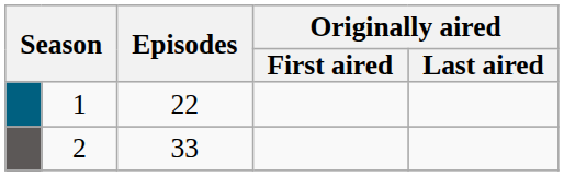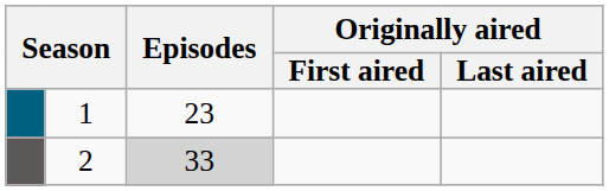 <table class="wikitable" style="text-align:center">
 <tr>
 <th style="padding: 0 8px;" colspan="2" rowspan="2">Season</th>
 <th style="padding: 0 8px;" rowspan="2">Episodes</th>
 <th colspan="2">Originally aired</th>
 </tr>
 <tr>
 <th style="padding: 0 8px;">First aired</th>
 <th style="padding: 0 8px;">Last aired</th>
 </tr>
 <tr>
 <td style="background: #006080;"></td>
 <td>1</td>
-<td>22</td>
+<td>23</td>
 <td style="padding:0 8px"></td>
 <td></td>
 </tr>
 <tr>
 <td style="background: #5C5857;"></td>
 <td>2</td>
-<td>33</td>
+<td style="background: lightgrey;">33</td>
 <td style="padding:0 8px"></td>
 <td></td>
 </tr>
 </table>
